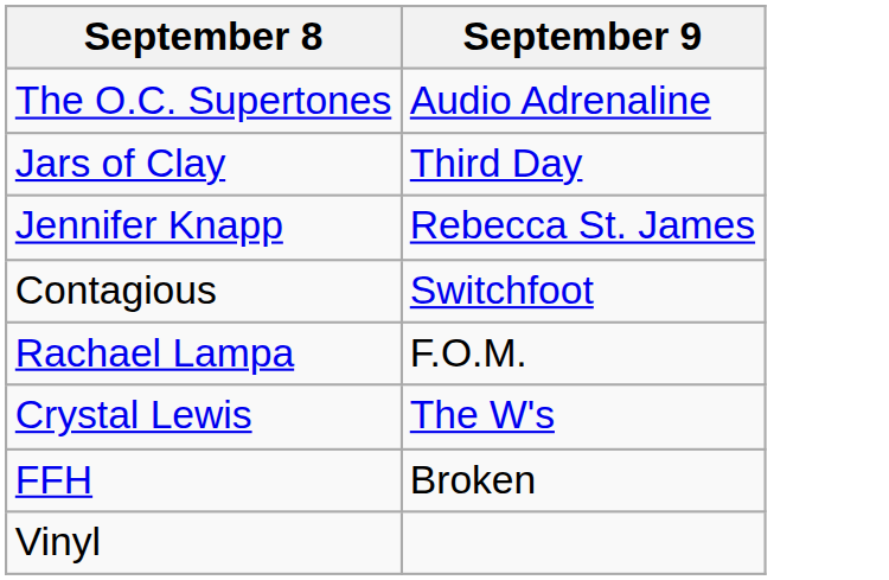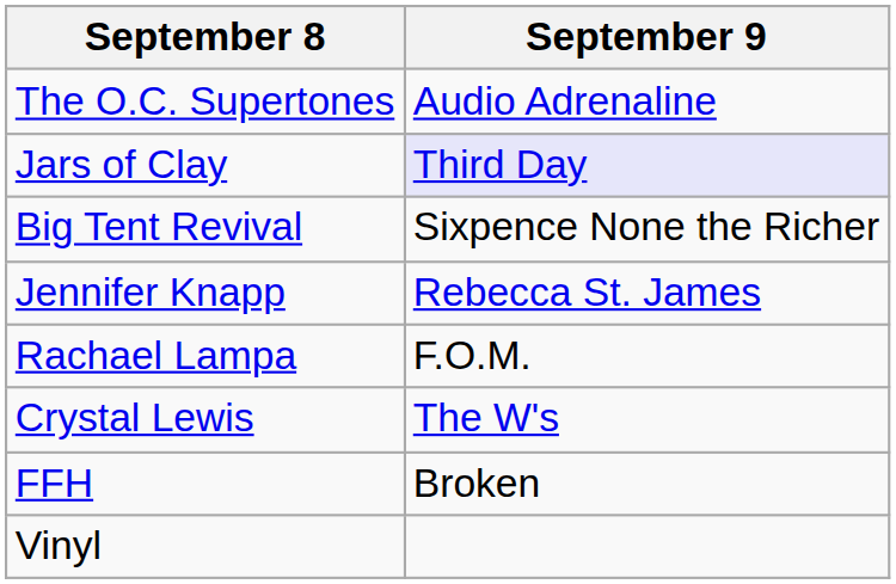 <table class="wikitable">
 <tr>
 <th>September 8</th>
 <th>September 9</th>
 </tr>
 <tr>
 <td><a href='#'>The O.C. Supertones</a></td>
 <td><a href='#'>Audio Adrenaline</a></td>
 </tr>
 <tr>
 <td><a href='#'>Jars of Clay</a></td>
-<td><a href='#'>Third Day</a></td>
+<td style="background: lavender;"><a href='#'>Third Day</a></td>
+</tr>
+<tr>
+<td><a href='#'>Big Tent Revival</a></td>
+<td>Sixpence None the Richer</td>
 </tr>
 <tr>
 <td><a href='#'>Jennifer Knapp</a></td>
 <td><a href='#'>Rebecca St. James</a></td>
-</tr>
-<tr>
-<td>Contagious</td>
-<td><a href='#'>Switchfoot</a></td>
 </tr>
 <tr>
 <td><a href='#'>Rachael Lampa</a></td>
 <td>F.O.M.</td>
 </tr>
 <tr>
 <td><a href='#'>Crystal Lewis</a></td>
 <td><a href='#'>The W's</a></td>
 </tr>
 <tr>
 <td><a href='#'>FFH</a></td>
 <td>Broken</td>
 </tr>
 <tr>
 <td>Vinyl</td>
 <td></td>
 </tr>
 </table>
